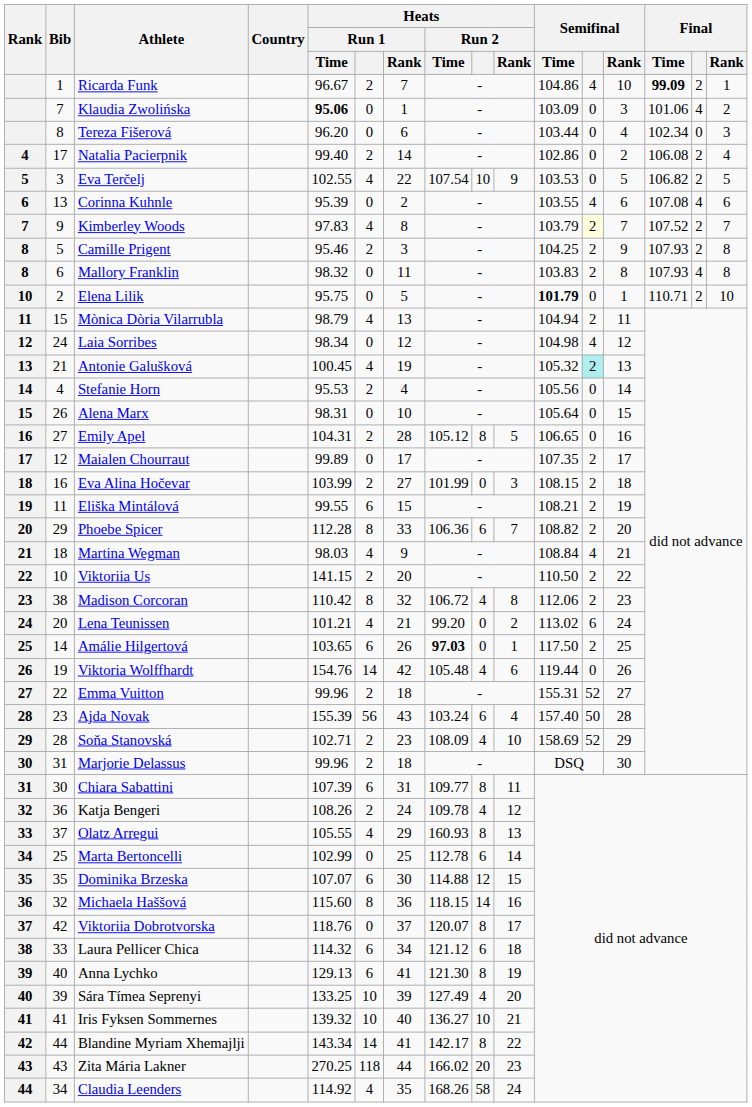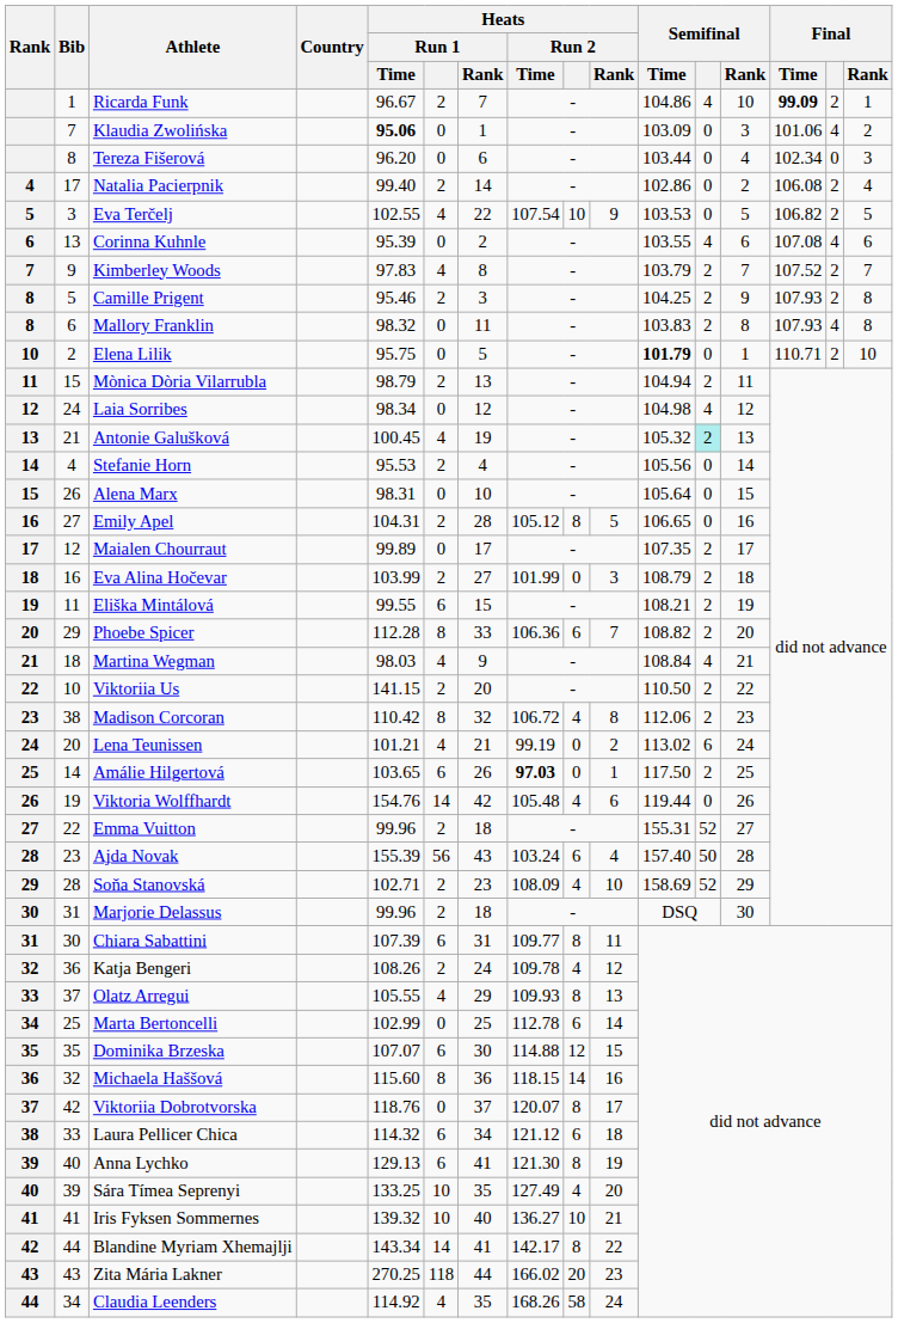 <table class="wikitable" style="text-align:center">
 <tr>
 <th rowspan=3>Rank</th>
 <th rowspan=3>Bib</th>
 <th rowspan=3>Athlete</th>
 <th rowspan=3>Country</th>
 <th colspan=6>Heats</th>
 <th colspan=3 rowspan=2>Semifinal</th>
 <th colspan=3 rowspan=2>Final</th>
 </tr>
 <tr>
 <th colspan=3>Run 1</th>
 <th colspan=3>Run 2</th>
 </tr>
 <tr>
 <th>Time</th>
 <th></th>
 <th>Rank</th>
 <th>Time</th>
 <th></th>
 <th>Rank</th>
 <th>Time</th>
 <th></th>
 <th>Rank</th>
 <th>Time</th>
 <th></th>
 <th>Rank</th>
 </tr>
 <tr>
 <th></th>
 <td>1</td>
 <td align=left><a href='#'>Ricarda Funk</a></td>
 <td align=left></td>
 <td>96.67</td>
 <td>2</td>
 <td>7</td>
 <td colspan=3>-</td>
 <td>104.86</td>
 <td>4</td>
 <td>10</td>
 <td><strong>99.09</strong></td>
 <td>2</td>
 <td>1</td>
 </tr>
 <tr>
 <th></th>
 <td>7</td>
 <td align=left><a href='#'>Klaudia Zwolińska</a></td>
 <td align=left></td>
 <td><strong>95.06</strong></td>
 <td>0</td>
 <td>1</td>
 <td colspan=3>-</td>
 <td>103.09</td>
 <td>0</td>
 <td>3</td>
 <td>101.06</td>
 <td>4</td>
 <td>2</td>
 </tr>
 <tr>
 <th></th>
 <td>8</td>
 <td align=left><a href='#'>Tereza Fišerová</a></td>
 <td align=left></td>
 <td>96.20</td>
 <td>0</td>
 <td>6</td>
 <td colspan=3>-</td>
 <td>103.44</td>
 <td>0</td>
 <td>4</td>
 <td>102.34</td>
 <td>0</td>
 <td>3</td>
 </tr>
 <tr>
 <th>4</th>
 <td>17</td>
 <td align=left><a href='#'>Natalia Pacierpnik</a></td>
 <td align=left></td>
 <td>99.40</td>
 <td>2</td>
 <td>14</td>
 <td colspan=3>-</td>
 <td>102.86</td>
 <td>0</td>
 <td>2</td>
 <td>106.08</td>
 <td>2</td>
 <td>4</td>
 </tr>
 <tr>
 <th>5</th>
 <td>3</td>
 <td align=left><a href='#'>Eva Terčelj</a></td>
 <td align=left></td>
 <td>102.55</td>
 <td>4</td>
 <td>22</td>
 <td>107.54</td>
 <td>10</td>
 <td>9</td>
 <td>103.53</td>
 <td>0</td>
 <td>5</td>
 <td>106.82</td>
 <td>2</td>
 <td>5</td>
 </tr>
 <tr>
 <th>6</th>
 <td>13</td>
 <td align=left><a href='#'>Corinna Kuhnle</a></td>
 <td align=left></td>
 <td>95.39</td>
 <td>0</td>
 <td>2</td>
 <td colspan=3>-</td>
 <td>103.55</td>
 <td>4</td>
 <td>6</td>
 <td>107.08</td>
 <td>4</td>
 <td>6</td>
 </tr>
 <tr>
 <th>7</th>
 <td>9</td>
 <td align=left><a href='#'>Kimberley Woods</a></td>
 <td align=left></td>
 <td>97.83</td>
 <td>4</td>
 <td>8</td>
 <td colspan=3>-</td>
 <td>103.79</td>
-<td style="background: lightyellow;">2</td>
+<td>2</td>
 <td>7</td>
 <td>107.52</td>
 <td>2</td>
 <td>7</td>
 </tr>
 <tr>
 <th>8</th>
 <td>5</td>
 <td align=left><a href='#'>Camille Prigent</a></td>
 <td align=left></td>
 <td>95.46</td>
 <td>2</td>
 <td>3</td>
 <td colspan=3>-</td>
 <td>104.25</td>
 <td>2</td>
 <td>9</td>
 <td>107.93</td>
 <td>2</td>
 <td>8</td>
 </tr>
 <tr>
 <th>8</th>
 <td>6</td>
 <td align=left><a href='#'>Mallory Franklin</a></td>
 <td align=left></td>
 <td>98.32</td>
 <td>0</td>
 <td>11</td>
 <td colspan=3>-</td>
 <td>103.83</td>
 <td>2</td>
 <td>8</td>
 <td>107.93</td>
 <td>4</td>
 <td>8</td>
 </tr>
 <tr>
 <th>10</th>
 <td>2</td>
 <td align=left><a href='#'>Elena Lilik</a></td>
 <td align=left></td>
 <td>95.75</td>
 <td>0</td>
 <td>5</td>
 <td colspan=3>-</td>
 <td><strong>101.79</strong></td>
 <td>0</td>
 <td>1</td>
 <td>110.71</td>
 <td>2</td>
 <td>10</td>
 </tr>
 <tr>
 <th>11</th>
 <td>15</td>
 <td align=left><a href='#'>Mònica Dòria Vilarrubla</a></td>
 <td align=left></td>
 <td>98.79</td>
-<td>4</td>
+<td>2</td>
 <td>13</td>
 <td colspan=3>-</td>
 <td>104.94</td>
 <td>2</td>
 <td>11</td>
 <td colspan=3 rowspan=20>did not advance</td>
 </tr>
 <tr>
 <th>12</th>
 <td>24</td>
 <td align=left><a href='#'>Laia Sorribes</a></td>
 <td align=left></td>
 <td>98.34</td>
 <td>0</td>
 <td>12</td>
 <td colspan=3>-</td>
 <td>104.98</td>
 <td>4</td>
 <td>12</td>
 </tr>
 <tr>
 <th>13</th>
 <td>21</td>
 <td align=left><a href='#'>Antonie Galušková</a></td>
 <td align=left></td>
 <td>100.45</td>
 <td>4</td>
 <td>19</td>
 <td colspan=3>-</td>
 <td>105.32</td>
 <td style="background: paleturquoise;">2</td>
 <td>13</td>
 </tr>
 <tr>
 <th>14</th>
 <td>4</td>
 <td align=left><a href='#'>Stefanie Horn</a></td>
 <td align=left></td>
 <td>95.53</td>
 <td>2</td>
 <td>4</td>
 <td colspan=3>-</td>
 <td>105.56</td>
 <td>0</td>
 <td>14</td>
 </tr>
 <tr>
 <th>15</th>
 <td>26</td>
 <td align=left><a href='#'>Alena Marx</a></td>
 <td align=left></td>
 <td>98.31</td>
 <td>0</td>
 <td>10</td>
 <td colspan=3>-</td>
 <td>105.64</td>
 <td>0</td>
 <td>15</td>
 </tr>
 <tr>
 <th>16</th>
 <td>27</td>
 <td align=left><a href='#'>Emily Apel</a></td>
 <td align=left></td>
 <td>104.31</td>
 <td>2</td>
 <td>28</td>
 <td>105.12</td>
 <td>8</td>
 <td>5</td>
 <td>106.65</td>
 <td>0</td>
 <td>16</td>
 </tr>
 <tr>
 <th>17</th>
 <td>12</td>
 <td align=left><a href='#'>Maialen Chourraut</a></td>
 <td align=left></td>
 <td>99.89</td>
 <td>0</td>
 <td>17</td>
 <td colspan=3>-</td>
 <td>107.35</td>
 <td>2</td>
 <td>17</td>
 </tr>
 <tr>
 <th>18</th>
 <td>16</td>
 <td align=left><a href='#'>Eva Alina Hočevar</a></td>
 <td align=left></td>
 <td>103.99</td>
 <td>2</td>
 <td>27</td>
 <td>101.99</td>
 <td>0</td>
 <td>3</td>
-<td>108.15</td>
+<td>108.79</td>
 <td>2</td>
 <td>18</td>
 </tr>
 <tr>
 <th>19</th>
 <td>11</td>
 <td align=left><a href='#'>Eliška Mintálová</a></td>
 <td align=left></td>
 <td>99.55</td>
 <td>6</td>
 <td>15</td>
 <td colspan=3>-</td>
 <td>108.21</td>
 <td>2</td>
 <td>19</td>
 </tr>
 <tr>
 <th>20</th>
 <td>29</td>
 <td align=left><a href='#'>Phoebe Spicer</a></td>
 <td align=left></td>
 <td>112.28</td>
 <td>8</td>
 <td>33</td>
 <td>106.36</td>
 <td>6</td>
 <td>7</td>
 <td>108.82</td>
 <td>2</td>
 <td>20</td>
 </tr>
 <tr>
 <th>21</th>
 <td>18</td>
 <td align=left><a href='#'>Martina Wegman</a></td>
 <td align=left></td>
 <td>98.03</td>
 <td>4</td>
 <td>9</td>
 <td colspan=3>-</td>
 <td>108.84</td>
 <td>4</td>
 <td>21</td>
 </tr>
 <tr>
 <th>22</th>
 <td>10</td>
 <td align=left><a href='#'>Viktoriia Us</a></td>
 <td align=left></td>
 <td>141.15</td>
 <td>2</td>
 <td>20</td>
 <td colspan=3>-</td>
 <td>110.50</td>
 <td>2</td>
 <td>22</td>
 </tr>
 <tr>
 <th>23</th>
 <td>38</td>
 <td align=left><a href='#'>Madison Corcoran</a></td>
 <td align=left></td>
 <td>110.42</td>
 <td>8</td>
 <td>32</td>
 <td>106.72</td>
 <td>4</td>
 <td>8</td>
 <td>112.06</td>
 <td>2</td>
 <td>23</td>
 </tr>
 <tr>
 <th>24</th>
 <td>20</td>
 <td align=left><a href='#'>Lena Teunissen</a></td>
 <td align=left></td>
 <td>101.21</td>
 <td>4</td>
 <td>21</td>
-<td>99.20</td>
+<td>99.19</td>
 <td>0</td>
 <td>2</td>
 <td>113.02</td>
 <td>6</td>
 <td>24</td>
 </tr>
 <tr>
 <th>25</th>
 <td>14</td>
 <td align=left><a href='#'>Amálie Hilgertová</a></td>
 <td align=left></td>
 <td>103.65</td>
 <td>6</td>
 <td>26</td>
 <td><strong>97.03</strong></td>
 <td>0</td>
 <td>1</td>
 <td>117.50</td>
 <td>2</td>
 <td>25</td>
 </tr>
 <tr>
 <th>26</th>
 <td>19</td>
 <td align=left><a href='#'>Viktoria Wolffhardt</a></td>
 <td align=left></td>
 <td>154.76</td>
 <td>14</td>
 <td>42</td>
 <td>105.48</td>
 <td>4</td>
 <td>6</td>
 <td>119.44</td>
 <td>0</td>
 <td>26</td>
 </tr>
 <tr>
 <th>27</th>
 <td>22</td>
 <td align=left><a href='#'>Emma Vuitton</a></td>
 <td align=left></td>
 <td>99.96</td>
 <td>2</td>
 <td>18</td>
 <td colspan=3>-</td>
 <td>155.31</td>
 <td>52</td>
 <td>27</td>
 </tr>
 <tr>
 <th>28</th>
 <td>23</td>
 <td align=left><a href='#'>Ajda Novak</a></td>
 <td align=left></td>
 <td>155.39</td>
 <td>56</td>
 <td>43</td>
 <td>103.24</td>
 <td>6</td>
 <td>4</td>
 <td>157.40</td>
 <td>50</td>
 <td>28</td>
 </tr>
 <tr>
 <th>29</th>
 <td>28</td>
 <td align=left><a href='#'>Soňa Stanovská</a></td>
 <td align=left></td>
 <td>102.71</td>
 <td>2</td>
 <td>23</td>
 <td>108.09</td>
 <td>4</td>
 <td>10</td>
 <td>158.69</td>
 <td>52</td>
 <td>29</td>
 </tr>
 <tr>
 <th>30</th>
 <td>31</td>
 <td align=left><a href='#'>Marjorie Delassus</a></td>
 <td align=left></td>
 <td>99.96</td>
 <td>2</td>
 <td>18</td>
 <td colspan=3>-</td>
 <td colspan=2>DSQ</td>
 <td>30</td>
 </tr>
 <tr>
 <th>31</th>
 <td>30</td>
 <td align=left><a href='#'>Chiara Sabattini</a></td>
 <td align=left></td>
 <td>107.39</td>
 <td>6</td>
 <td>31</td>
 <td>109.77</td>
 <td>8</td>
 <td>11</td>
 <td colspan=6 rowspan=14>did not advance</td>
 </tr>
 <tr>
 <th>32</th>
 <td>36</td>
 <td align=left>Katja Bengeri</td>
 <td align=left></td>
 <td>108.26</td>
 <td>2</td>
 <td>24</td>
 <td>109.78</td>
 <td>4</td>
 <td>12</td>
 </tr>
 <tr>
 <th>33</th>
 <td>37</td>
 <td align=left><a href='#'>Olatz Arregui</a></td>
 <td align=left></td>
 <td>105.55</td>
 <td>4</td>
 <td>29</td>
-<td>160.93</td>
+<td>109.93</td>
 <td>8</td>
 <td>13</td>
 </tr>
 <tr>
 <th>34</th>
 <td>25</td>
 <td align=left><a href='#'>Marta Bertoncelli</a></td>
 <td align=left></td>
 <td>102.99</td>
 <td>0</td>
 <td>25</td>
 <td>112.78</td>
 <td>6</td>
 <td>14</td>
 </tr>
 <tr>
 <th>35</th>
 <td>35</td>
 <td align=left><a href='#'>Dominika Brzeska</a></td>
 <td align=left></td>
 <td>107.07</td>
 <td>6</td>
 <td>30</td>
 <td>114.88</td>
 <td>12</td>
 <td>15</td>
 </tr>
 <tr>
 <th>36</th>
 <td>32</td>
 <td align=left><a href='#'>Michaela Haššová</a></td>
 <td align=left></td>
 <td>115.60</td>
 <td>8</td>
 <td>36</td>
 <td>118.15</td>
 <td>14</td>
 <td>16</td>
 </tr>
 <tr>
 <th>37</th>
 <td>42</td>
 <td align=left><a href='#'>Viktoriia Dobrotvorska</a></td>
 <td align=left></td>
 <td>118.76</td>
 <td>0</td>
 <td>37</td>
 <td>120.07</td>
 <td>8</td>
 <td>17</td>
 </tr>
 <tr>
 <th>38</th>
 <td>33</td>
 <td align=left>Laura Pellicer Chica</td>
 <td align=left></td>
 <td>114.32</td>
 <td>6</td>
 <td>34</td>
 <td>121.12</td>
 <td>6</td>
 <td>18</td>
 </tr>
 <tr>
 <th>39</th>
 <td>40</td>
 <td align=left>Anna Lychko</td>
 <td align=left></td>
 <td>129.13</td>
 <td>6</td>
 <td>41</td>
 <td>121.30</td>
 <td>8</td>
 <td>19</td>
 </tr>
 <tr>
 <th>40</th>
 <td>39</td>
 <td align=left>Sára Tímea Seprenyi</td>
 <td align=left></td>
 <td>133.25</td>
 <td>10</td>
-<td>39</td>
+<td>35</td>
 <td>127.49</td>
 <td>4</td>
 <td>20</td>
 </tr>
 <tr>
 <th>41</th>
 <td>41</td>
 <td align=left>Iris Fyksen Sommernes</td>
 <td align=left></td>
 <td>139.32</td>
 <td>10</td>
 <td>40</td>
 <td>136.27</td>
 <td>10</td>
 <td>21</td>
 </tr>
 <tr>
 <th>42</th>
 <td>44</td>
 <td align=left>Blandine Myriam Xhemajlji</td>
 <td align=left></td>
 <td>143.34</td>
 <td>14</td>
 <td>41</td>
 <td>142.17</td>
 <td>8</td>
 <td>22</td>
 </tr>
 <tr>
 <th>43</th>
 <td>43</td>
 <td align=left>Zita Mária Lakner</td>
 <td align=left></td>
 <td>270.25</td>
 <td>118</td>
 <td>44</td>
 <td>166.02</td>
 <td>20</td>
 <td>23</td>
 </tr>
 <tr>
 <th>44</th>
 <td>34</td>
 <td align=left><a href='#'>Claudia Leenders</a></td>
 <td align=left></td>
 <td>114.92</td>
 <td>4</td>
 <td>35</td>
 <td>168.26</td>
 <td>58</td>
 <td>24</td>
 </tr>
 </table>
